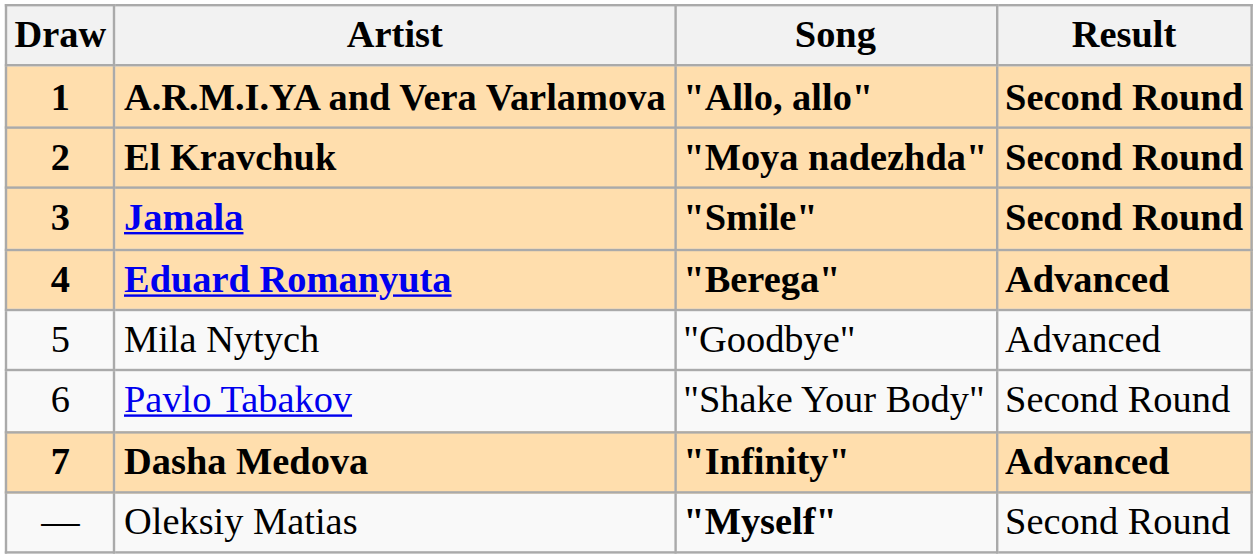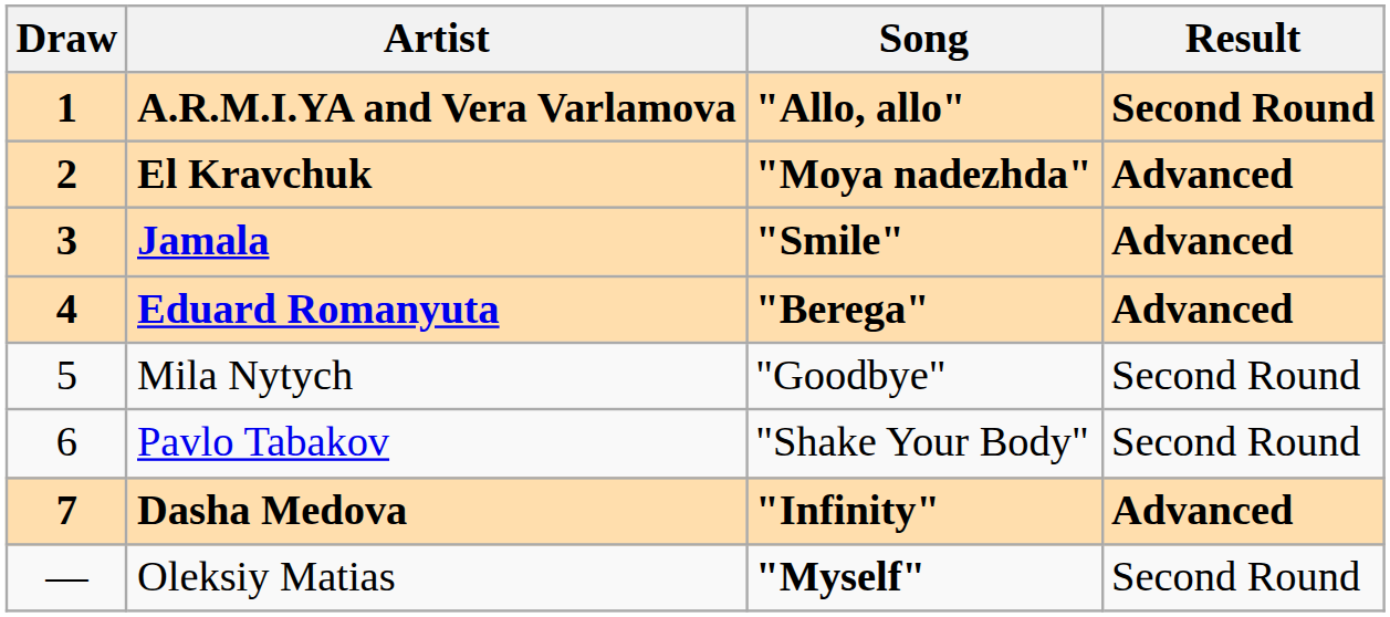 <table class="sortable wikitable" style="margin: 1em auto 1em auto; text-align:center;">
 <tr>
 <th>Draw</th>
 <th>Artist</th>
 <th>Song</th>
 <th>Result</th>
 </tr>
 <tr style="font-weight:bold; background:navajowhite;">
 <td>1</td>
 <td style="text-align:left;">A.R.M.I.YA and Vera Varlamova</td>
 <td style="text-align:left;">"Allo, allo"</td>
 <td style="text-align:left;">Second Round</td>
 </tr>
 <tr style="font-weight:bold; background:navajowhite;">
 <td>2</td>
 <td style="text-align:left;">El Kravchuk</td>
 <td style="text-align:left;">"Moya nadezhda"</td>
-<td style="text-align:left;">Second Round</td>
+<td style="text-align:left;">Advanced</td>
 </tr>
 <tr style="font-weight:bold; background:navajowhite;">
 <td>3</td>
 <td style="text-align:left;"><a href='#'>Jamala</a></td>
 <td style="text-align:left;">"Smile"</td>
-<td style="text-align:left;">Second Round</td>
+<td style="text-align:left;">Advanced</td>
 </tr>
 <tr style="font-weight:bold; background:navajowhite;">
 <td>4</td>
 <td style="text-align:left;"><a href='#'>Eduard Romanyuta</a></td>
 <td style="text-align:left;">"Berega"</td>
 <td style="text-align:left;">Advanced</td>
 </tr>
 <tr>
 <td>5</td>
 <td style="text-align:left;">Mila Nytych</td>
 <td style="text-align:left;">"Goodbye"</td>
-<td style="text-align:left;">Advanced</td>
+<td style="text-align:left;">Second Round</td>
 </tr>
 <tr>
 <td>6</td>
 <td style="text-align:left;"><a href='#'>Pavlo Tabakov</a></td>
 <td style="text-align:left;">"Shake Your Body"</td>
 <td style="text-align:left;">Second Round</td>
 </tr>
 <tr style="font-weight:bold; background:navajowhite;">
 <td>7</td>
 <td style="text-align:left;">Dasha Medova</td>
 <td style="text-align:left;">"Infinity"</td>
 <td style="text-align:left;">Advanced</td>
 </tr>
 <tr>
 <td data-sort-value="8">—</td>
 <td style="text-align:left;">Oleksiy Matias</td>
 <td style="text-align:left;"><strong>"Myself"</strong></td>
 <td style="text-align:left;">Second Round</td>
 </tr>
 </table>
